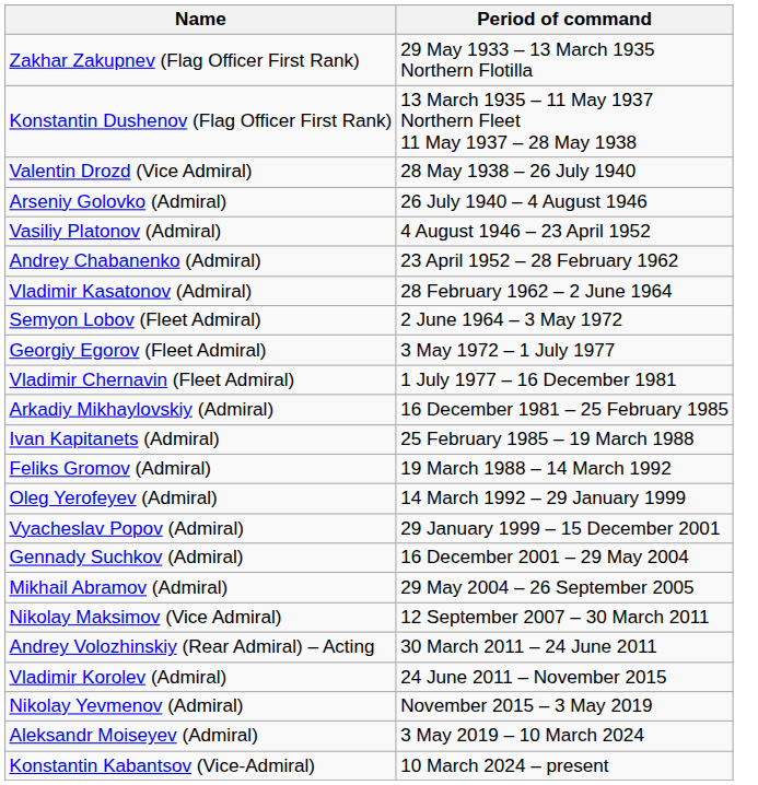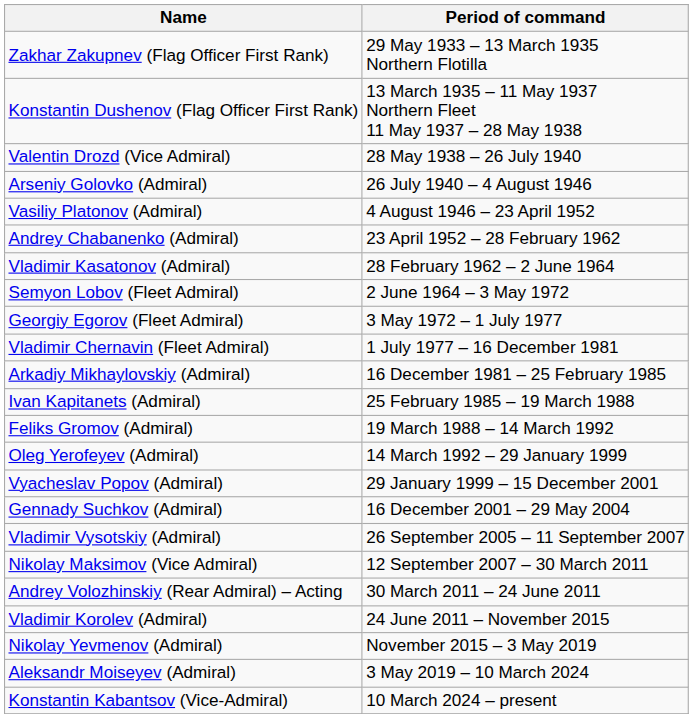 <table class="wikitable">
 <tr>
 <th>Name</th>
 <th>Period of command</th>
 </tr>
 <tr>
 <td><a href='#'>Zakhar Zakupnev</a> (Flag Officer First Rank)</td>
 <td>29 May 1933 – 13 March 1935<br>Northern Flotilla</td>
 </tr>
 <tr>
 <td><a href='#'>Konstantin Dushenov</a> (Flag Officer First Rank)</td>
 <td>13 March 1935 – 11 May 1937<br>Northern Fleet<br>11 May 1937 – 28 May 1938</td>
 </tr>
 <tr>
 <td><a href='#'>Valentin Drozd</a> (Vice Admiral)</td>
 <td>28 May 1938 – 26 July 1940</td>
 </tr>
 <tr>
 <td><a href='#'>Arseniy Golovko</a> (Admiral)</td>
 <td>26 July 1940 – 4 August 1946</td>
 </tr>
 <tr>
 <td><a href='#'>Vasiliy Platonov</a> (Admiral)</td>
 <td>4 August 1946 – 23 April 1952</td>
 </tr>
 <tr>
 <td><a href='#'>Andrey Chabanenko</a> (Admiral)</td>
 <td>23 April 1952 – 28 February 1962</td>
 </tr>
 <tr>
 <td><a href='#'>Vladimir Kasatonov</a> (Admiral)</td>
 <td>28 February 1962 – 2 June 1964</td>
 </tr>
 <tr>
 <td><a href='#'>Semyon Lobov</a> (Fleet Admiral)</td>
 <td>2 June 1964 – 3 May 1972</td>
 </tr>
 <tr>
 <td><a href='#'>Georgiy Egorov</a> (Fleet Admiral)</td>
 <td>3 May 1972 – 1 July 1977</td>
 </tr>
 <tr>
 <td><a href='#'>Vladimir Chernavin</a> (Fleet Admiral)</td>
 <td>1 July 1977 – 16 December 1981</td>
 </tr>
 <tr>
 <td><a href='#'>Arkadiy Mikhaylovskiy</a> (Admiral)</td>
 <td>16 December 1981 – 25 February 1985</td>
 </tr>
 <tr>
 <td><a href='#'>Ivan Kapitanets</a> (Admiral)</td>
 <td>25 February 1985 – 19 March 1988</td>
 </tr>
 <tr>
 <td><a href='#'>Feliks Gromov</a> (Admiral)</td>
 <td>19 March 1988 – 14 March 1992</td>
 </tr>
 <tr>
 <td><a href='#'>Oleg Yerofeyev</a> (Admiral)</td>
 <td>14 March 1992 – 29 January 1999</td>
 </tr>
 <tr>
 <td><a href='#'>Vyacheslav Popov</a> (Admiral)</td>
 <td>29 January 1999 – 15 December 2001</td>
 </tr>
 <tr>
 <td><a href='#'>Gennady Suchkov</a> (Admiral)</td>
 <td>16 December 2001 – 29 May 2004</td>
 </tr>
 <tr>
-<td><a href='#'>Mikhail Abramov</a> (Admiral)</td>
-<td>29 May 2004 – 26 September 2005</td>
+<td><a href='#'>Vladimir Vysotskiy</a> (Admiral)</td>
+<td>26 September 2005 – 11 September 2007</td>
 </tr>
 <tr>
 <td><a href='#'>Nikolay Maksimov</a> (Vice Admiral)</td>
 <td>12 September 2007 – 30 March 2011</td>
 </tr>
 <tr>
 <td><a href='#'>Andrey Volozhinskiy</a> (Rear Admiral) – Acting</td>
 <td>30 March 2011 – 24 June 2011</td>
 </tr>
 <tr>
 <td><a href='#'>Vladimir Korolev</a> (Admiral)</td>
 <td>24 June 2011 – November 2015</td>
 </tr>
 <tr>
 <td><a href='#'>Nikolay Yevmenov</a> (Admiral)</td>
 <td>November 2015 – 3 May 2019</td>
 </tr>
 <tr>
 <td><a href='#'>Aleksandr Moiseyev</a> (Admiral)</td>
 <td>3 May 2019 – 10 March 2024</td>
 </tr>
 <tr>
 <td><a href='#'>Konstantin Kabantsov</a> (Vice-Admiral)</td>
 <td>10 March 2024 – present</td>
 </tr>
 <tr>
 </tr>
 </table>
